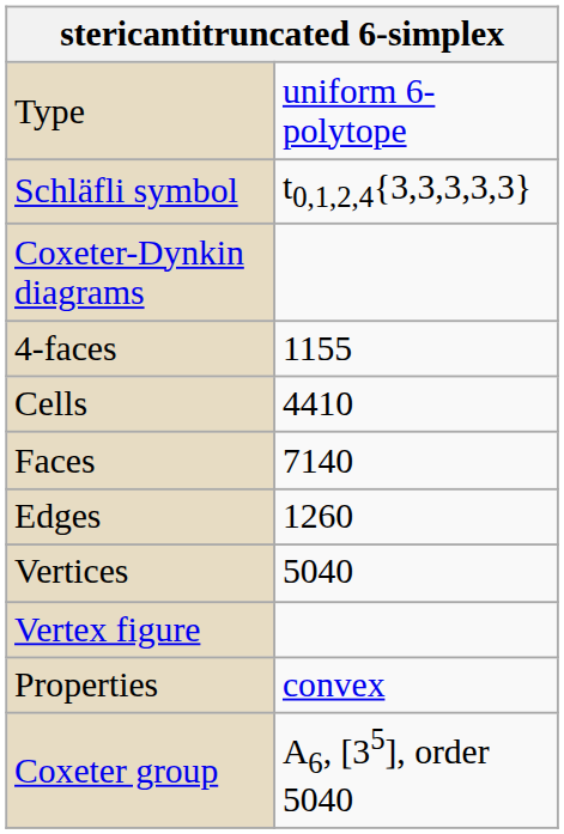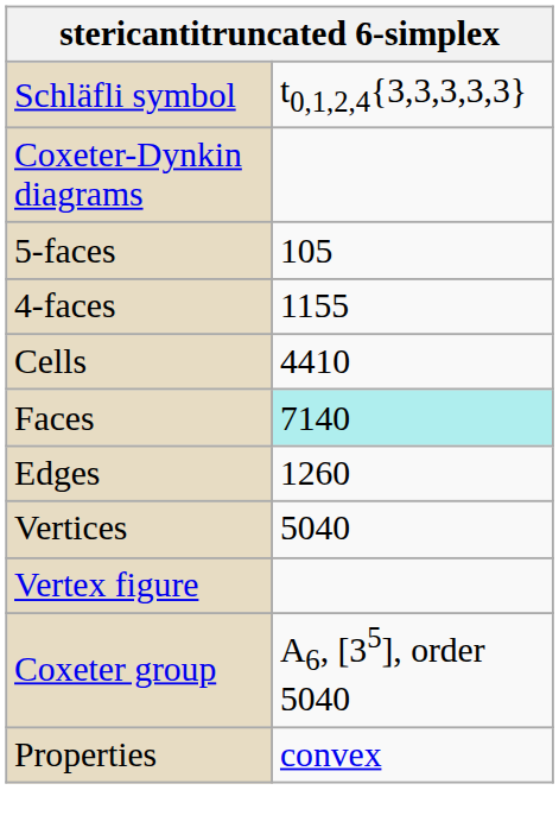 <table class="wikitable" align="right" style="margin-left:10px" width="250">
 <tr>
 <th bgcolor=#e7dcc3 colspan=2>stericantitruncated 6-simplex</th>
-</tr>
-<tr>
-<td bgcolor=#e7dcc3>Type</td>
-<td><a href='#'>uniform 6-polytope</a></td>
 </tr>
 <tr>
 <td bgcolor=#e7dcc3><a href='#'>Schläfli symbol</a></td>
 <td>t<sub>0,1,2,4</sub>{3,3,3,3,3}</td>
 </tr>
 <tr>
 <td bgcolor=#e7dcc3><a href='#'>Coxeter-Dynkin diagrams</a></td>
 <td></td>
+</tr>
+<tr>
+<td bgcolor=#e7dcc3>5-faces</td>
+<td>105</td>
 </tr>
 <tr>
 <td bgcolor=#e7dcc3>4-faces</td>
 <td>1155</td>
 </tr>
 <tr>
 <td bgcolor=#e7dcc3>Cells</td>
 <td>4410</td>
 </tr>
 <tr>
 <td bgcolor=#e7dcc3>Faces</td>
-<td>7140</td>
+<td style="background: paleturquoise;">7140</td>
 </tr>
 <tr>
 <td bgcolor=#e7dcc3>Edges</td>
 <td>1260</td>
 </tr>
 <tr>
 <td bgcolor=#e7dcc3>Vertices</td>
 <td>5040</td>
 </tr>
 <tr>
 <td bgcolor=#e7dcc3><a href='#'>Vertex figure</a></td>
 <td></td>
 </tr>
 <tr>
+<td bgcolor=#e7dcc3><a href='#'>Coxeter group</a></td>
+<td>A<sub>6</sub>, [3<sup>5</sup>], order 5040</td>
+</tr>
+<tr>
 <td bgcolor=#e7dcc3>Properties</td>
 <td><a href='#'>convex</a></td>
 </tr>
-<tr>
-<td bgcolor=#e7dcc3><a href='#'>Coxeter group</a></td>
-<td>A<sub>6</sub>, [3<sup>5</sup>], order 5040</td>
-</tr>
 </table>
